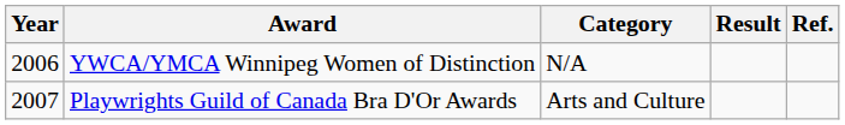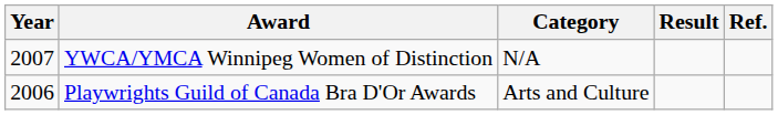 <table class="wikitable">
 <tr>
 <th>Year</th>
 <th>Award</th>
 <th>Category</th>
 <th>Result</th>
 <th>Ref.</th>
 </tr>
 <tr>
-<td>2006</td>
+<td>2007</td>
 <td><a href='#'>YWCA/YMCA</a> Winnipeg Women of Distinction</td>
 <td>N/A</td>
 <td></td>
 <td></td>
 </tr>
 <tr>
-<td>2007</td>
+<td>2006</td>
 <td><a href='#'>Playwrights Guild of Canada</a> Bra D'Or Awards</td>
 <td>Arts and Culture</td>
 <td></td>
 <td></td>
 </tr>
 </table>
